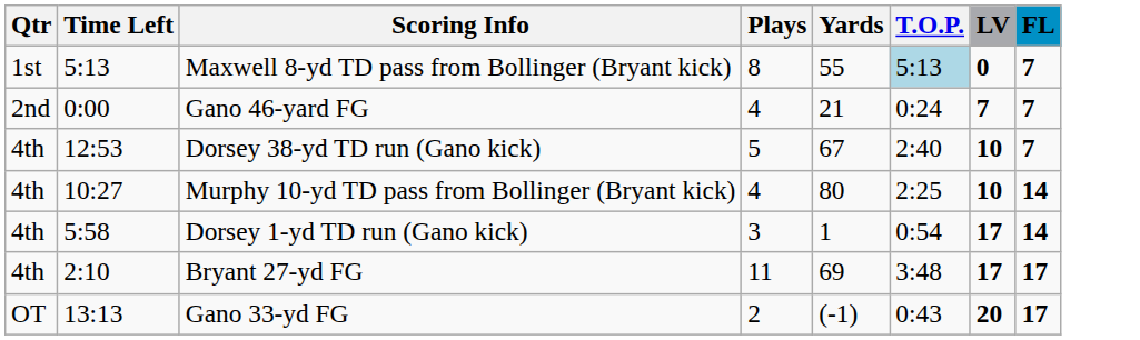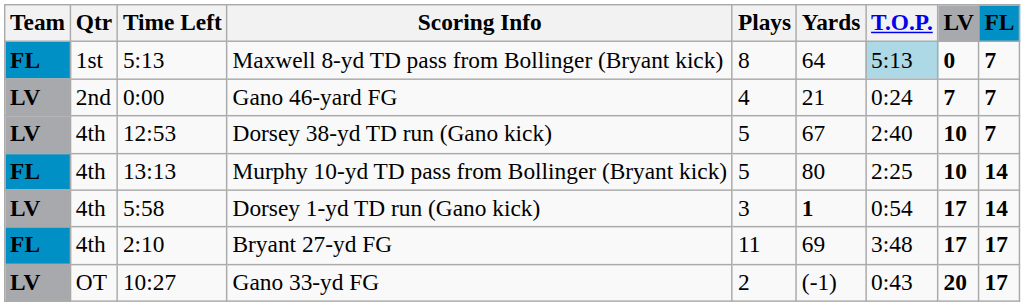 <table class="wikitable">
 <tr>
+<th>Team</th>
 <th>Qtr</th>
 <th>Time Left</th>
 <th>Scoring Info</th>
 <th>Plays</th>
 <th>Yards</th>
 <th><a href='#'>T.O.P.</a></th>
 <th style="background:#A8A9AD;"><span>LV</span></th>
 <th style="background:#0090C5;"><span>FL</span></th>
 </tr>
 <tr>
+<td style="background:#0090C5;"><span><strong>FL</strong></span></td>
 <td><div>1st</div></td>
 <td><div>5:13</div></td>
 <td>Maxwell 8-yd TD pass from Bollinger (Bryant kick)</td>
 <td><div>8</div></td>
-<td><div>55</div></td>
+<td><div>64</div></td>
 <td style="background: lightblue;"><div>5:13</div></td>
 <td><div><strong>0</strong></div></td>
 <td><div><strong>7</strong></div></td>
 </tr>
 <tr>
+<td style="background:#A8A9AD;"><span><strong>LV</strong></span></td>
 <td><div>2nd</div></td>
 <td><div>0:00</div></td>
 <td>Gano 46-yard FG</td>
 <td><div>4</div></td>
 <td><div>21</div></td>
 <td><div>0:24</div></td>
 <td><div><strong>7</strong></div></td>
 <td><div><strong>7</strong></div></td>
 </tr>
 <tr>
+<td style="background:#A8A9AD;"><span><strong>LV</strong></span></td>
 <td><div>4th</div></td>
 <td><div>12:53</div></td>
 <td>Dorsey 38-yd TD run (Gano kick)</td>
 <td><div>5</div></td>
 <td><div>67</div></td>
 <td><div>2:40</div></td>
 <td><div><strong>10</strong></div></td>
 <td><div><strong>7</strong></div></td>
 </tr>
 <tr>
+<td style="background:#0090C5;"><span><strong>FL</strong></span></td>
 <td><div>4th</div></td>
-<td><div>10:27</div></td>
+<td><div>13:13</div></td>
 <td>Murphy 10-yd TD pass from Bollinger (Bryant kick)</td>
-<td><div>4</div></td>
+<td><div>5</div></td>
 <td><div>80</div></td>
 <td><div>2:25</div></td>
 <td><div><strong>10</strong></div></td>
 <td><div><strong>14</strong></div></td>
 </tr>
 <tr>
+<td style="background:#A8A9AD;"><span><strong>LV</strong></span></td>
 <td><div>4th</div></td>
 <td><div>5:58</div></td>
 <td>Dorsey 1-yd TD run (Gano kick)</td>
 <td><div>3</div></td>
-<td><div>1</div></td>
+<td><strong><div>1</div></strong></td>
 <td><div>0:54</div></td>
 <td><div><strong>17</strong></div></td>
 <td><div><strong>14</strong></div></td>
 </tr>
 <tr>
+<td style="background:#0090C5;"><span><strong>FL</strong></span></td>
 <td><div>4th</div></td>
 <td><div>2:10</div></td>
 <td>Bryant 27-yd FG</td>
 <td><div>11</div></td>
 <td><div>69</div></td>
 <td><div>3:48</div></td>
 <td><div><strong>17</strong></div></td>
 <td><div><strong>17</strong></div></td>
 </tr>
 <tr>
+<td style="background:#A8A9AD;"><span><strong>LV</strong></span></td>
 <td><div>OT</div></td>
-<td><div>13:13</div></td>
+<td><div>10:27</div></td>
 <td>Gano 33-yd FG</td>
 <td><div>2</div></td>
 <td><div>(-1)</div></td>
 <td><div>0:43</div></td>
 <td><div><strong>20</strong></div></td>
 <td><div><strong>17</strong></div></td>
 </tr>
 </table>
